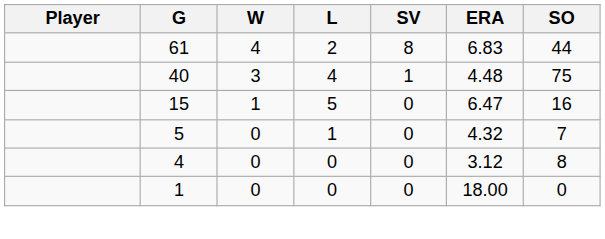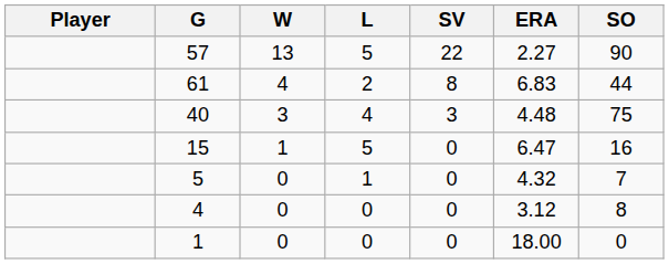 <table class="wikitable sortable">
 <tr>
 <th bgcolor="#DDDDFF" width="16%">Player</th>
 <th bgcolor="#DDDDFF" width="9%">G</th>
 <th bgcolor="#DDDDFF" width="9%">W</th>
 <th bgcolor="#DDDDFF" width="9%">L</th>
 <th bgcolor="#DDDDFF" width="9%">SV</th>
 <th bgcolor="#DDDDFF" width="9%">ERA</th>
 <th bgcolor="#DDDDFF" width="9%">SO</th>
+</tr>
+<tr align="center">
+<td></td>
+<td>57</td>
+<td>13</td>
+<td>5</td>
+<td>22</td>
+<td>2.27</td>
+<td>90</td>
 </tr>
 <tr align=center>
 <td></td>
 <td>61</td>
 <td>4</td>
 <td>2</td>
 <td>8</td>
 <td>6.83</td>
 <td>44</td>
 </tr>
 <tr align="center">
 <td></td>
 <td>40</td>
 <td>3</td>
 <td>4</td>
-<td>1</td>
+<td>3</td>
 <td>4.48</td>
 <td>75</td>
 </tr>
 <tr align="center">
 <td></td>
 <td>15</td>
 <td>1</td>
 <td>5</td>
 <td>0</td>
 <td>6.47</td>
 <td>16</td>
 </tr>
 <tr align="center">
 <td></td>
 <td>5</td>
 <td>0</td>
 <td>1</td>
 <td>0</td>
 <td>4.32</td>
 <td>7</td>
 </tr>
 <tr align="center">
 <td></td>
 <td>4</td>
 <td>0</td>
 <td>0</td>
 <td>0</td>
 <td>3.12</td>
 <td>8</td>
 </tr>
 <tr align="center">
 <td></td>
 <td>1</td>
 <td>0</td>
 <td>0</td>
 <td>0</td>
 <td>18.00</td>
 <td>0</td>
 </tr>
 </table>
